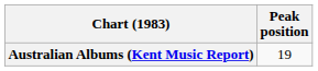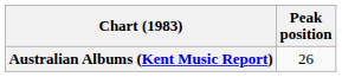 <table class="wikitable plainrowheaders">
 <tr>
 <th scope="col">Chart (1983)</th>
 <th scope="col">Peak<br>position</th>
 </tr>
 <tr>
 <th scope="row">Australian Albums (<a href='#'>Kent Music Report</a>)</th>
-<td align="center">19</td>
+<td align="center">26</td>
 </tr>
 </table>
